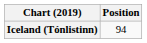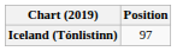 <table class="wikitable plainrowheaders" style="text-align:center">
 <tr>
 <th scope="col">Chart (2019)</th>
 <th scope="col">Position</th>
 </tr>
 <tr>
 <th scope="row">Iceland (Tónlistinn)</th>
-<td>94</td>
+<td>97</td>
 </tr>
 </table>
